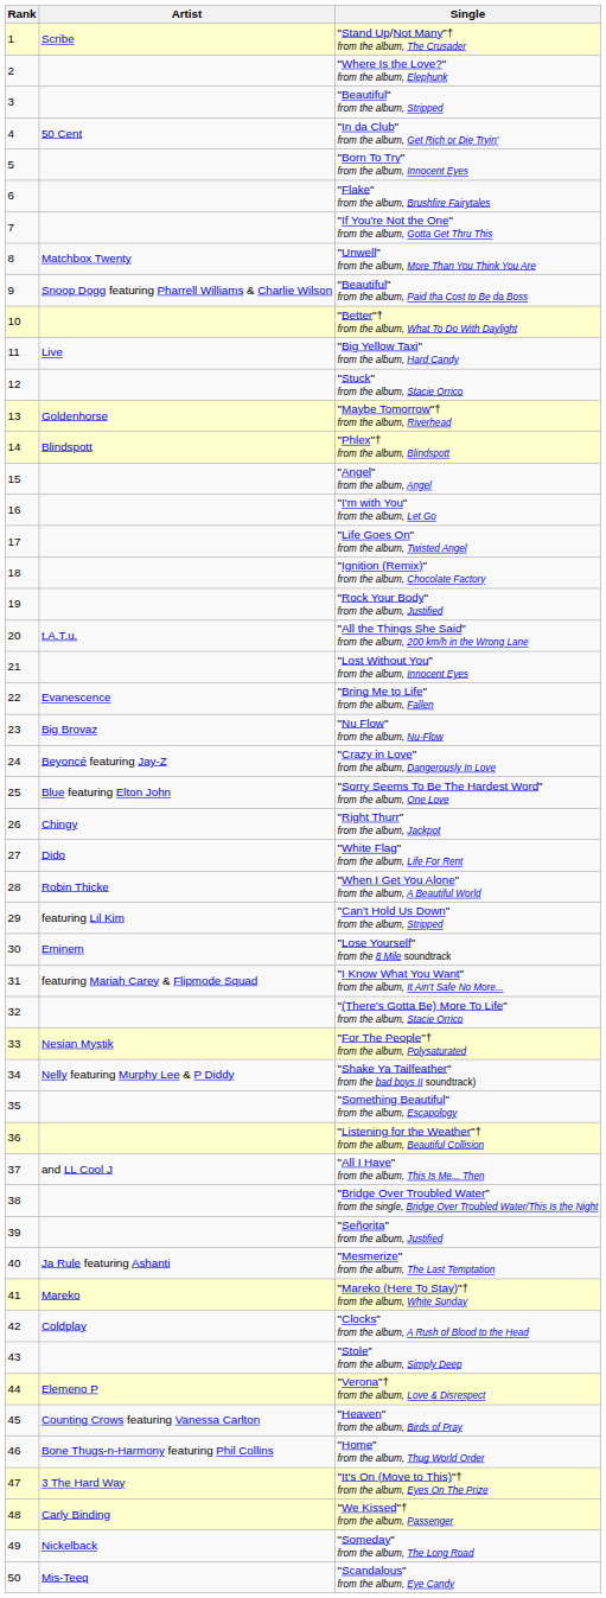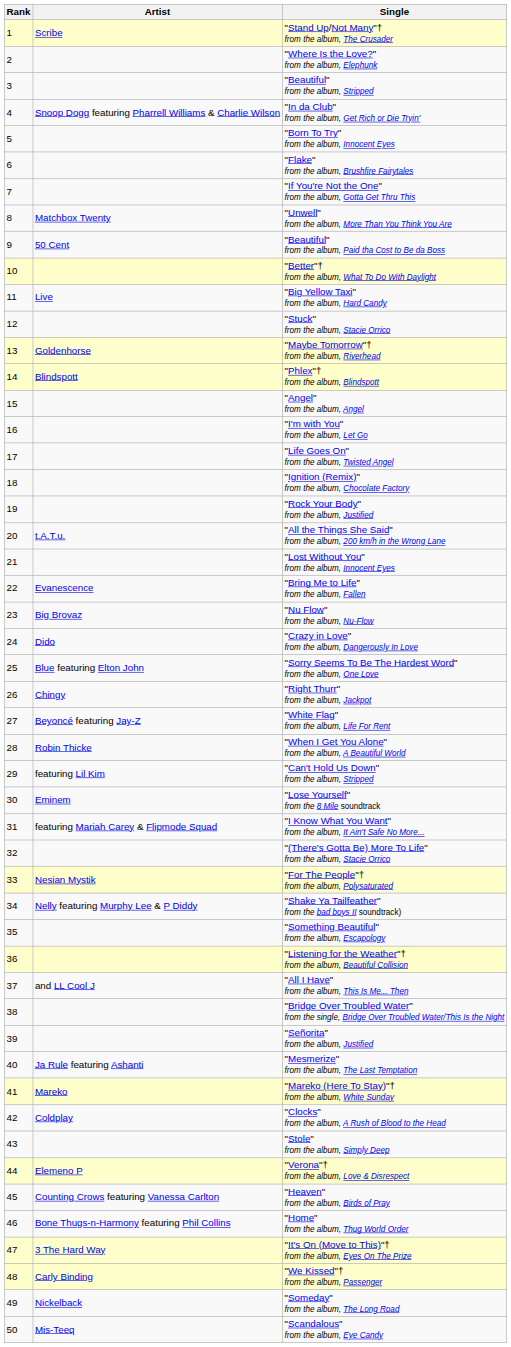 <table class="wikitable sortable">
 <tr>
 <th>Rank</th>
 <th>Artist</th>
 <th>Single</th>
 </tr>
 <tr bgcolor="#FFFFCC">
 <td>1</td>
 <td><a href='#'>Scribe</a></td>
 <td>"<a href='#'>Stand Up</a>/<a href='#'>Not Many</a>"† <br><small><em>from the album, <a href='#'>The Crusader</a></em></small><br></td>
 </tr>
 <tr>
 <td>2</td>
 <td></td>
 <td>"<a href='#'>Where Is the Love?</a>" <br><small><em>from the album, <a href='#'>Elephunk</a></em></small><br></td>
 </tr>
 <tr>
 <td>3</td>
 <td></td>
 <td>"<a href='#'>Beautiful</a>" <br><small><em>from the album, <a href='#'>Stripped</a></em></small><br></td>
 </tr>
 <tr>
 <td>4</td>
-<td><a href='#'>50 Cent</a></td>
+<td><a href='#'>Snoop Dogg</a> featuring <a href='#'>Pharrell Williams</a> & <a href='#'>Charlie Wilson</a></td>
 <td>"<a href='#'>In da Club</a>" <br><small><em>from the album, <a href='#'>Get Rich or Die Tryin'</a></em></small><br></td>
 </tr>
 <tr>
 <td>5</td>
 <td></td>
 <td>"<a href='#'>Born To Try</a>" <br><small><em>from the album, <a href='#'>Innocent Eyes</a></em></small><br></td>
 </tr>
 <tr>
 <td>6</td>
 <td></td>
 <td>"<a href='#'>Flake</a>" <br><small><em>from the album, <a href='#'>Brushfire Fairytales</a></em></small><br></td>
 </tr>
 <tr>
 <td>7</td>
 <td></td>
 <td>"<a href='#'>If You're Not the One</a>" <br><small><em>from the album, <a href='#'>Gotta Get Thru This</a></em></small><br></td>
 </tr>
 <tr>
 <td>8</td>
 <td><a href='#'>Matchbox Twenty</a></td>
 <td>"<a href='#'>Unwell</a>" <br><small><em>from the album, <a href='#'>More Than You Think You Are</a></em></small><br></td>
 </tr>
 <tr>
 <td>9</td>
-<td><a href='#'>Snoop Dogg</a> featuring <a href='#'>Pharrell Williams</a> & <a href='#'>Charlie Wilson</a></td>
+<td><a href='#'>50 Cent</a></td>
 <td>"<a href='#'>Beautiful</a>" <br><small><em>from the album, <a href='#'>Paid tha Cost to Be da Boss</a></em></small><br></td>
 </tr>
 <tr bgcolor="#FFFFCC">
 <td>10</td>
 <td></td>
 <td>"<a href='#'>Better</a>"† <br><small><em>from the album, <a href='#'>What To Do With Daylight</a></em></small><br></td>
 </tr>
 <tr>
 <td>11</td>
 <td><a href='#'>Live</a></td>
 <td>"<a href='#'>Big Yellow Taxi</a>" <br><small><em>from the album, <a href='#'>Hard Candy</a></em></small><br></td>
 </tr>
 <tr>
 <td>12</td>
 <td></td>
 <td>"<a href='#'>Stuck</a>" <br><small><em>from the album, <a href='#'>Stacie Orrico</a></em></small><br></td>
 </tr>
 <tr bgcolor="#FFFFCC">
 <td>13</td>
 <td><a href='#'>Goldenhorse</a></td>
 <td>"<a href='#'>Maybe Tomorrow</a>"† <br><small><em>from the album, <a href='#'>Riverhead</a></em></small><br></td>
 </tr>
 <tr bgcolor="#FFFFCC">
 <td>14</td>
 <td><a href='#'>Blindspott</a></td>
 <td>"<a href='#'>Phlex</a>"† <br><small><em>from the album, <a href='#'>Blindspott</a></em></small><br></td>
 </tr>
 <tr>
 <td>15</td>
 <td></td>
 <td>"<a href='#'>Angel</a>" <br><small><em>from the album, <a href='#'>Angel</a></em></small><br></td>
 </tr>
 <tr>
 <td>16</td>
 <td></td>
 <td>"<a href='#'>I'm with You</a>" <br><small><em>from the album, <a href='#'>Let Go</a></em></small><br></td>
 </tr>
 <tr>
 <td>17</td>
 <td></td>
 <td>"<a href='#'>Life Goes On</a>" <br><small><em>from the album, <a href='#'>Twisted Angel</a></em></small><br></td>
 </tr>
 <tr>
 <td>18</td>
 <td></td>
 <td>"<a href='#'>Ignition (Remix)</a>" <br><small><em>from the album, <a href='#'>Chocolate Factory</a></em></small><br></td>
 </tr>
 <tr>
 <td>19</td>
 <td></td>
 <td>"<a href='#'>Rock Your Body</a>" <br><small><em>from the album, <a href='#'>Justified</a></em></small><br></td>
 </tr>
 <tr>
 <td>20</td>
 <td><a href='#'>t.A.T.u.</a></td>
 <td>"<a href='#'>All the Things She Said</a>" <br><small><em>from the album, <a href='#'>200 km/h in the Wrong Lane</a></em></small><br></td>
 </tr>
 <tr>
 <td>21</td>
 <td></td>
 <td>"<a href='#'>Lost Without You</a>" <br><small><em>from the album, <a href='#'>Innocent Eyes</a></em></small><br></td>
 </tr>
 <tr>
 <td>22</td>
 <td><a href='#'>Evanescence</a></td>
 <td>"<a href='#'>Bring Me to Life</a>" <br><small><em>from the album, <a href='#'>Fallen</a></em></small><br></td>
 </tr>
 <tr>
 <td>23</td>
 <td><a href='#'>Big Brovaz</a></td>
 <td>"<a href='#'>Nu Flow</a>" <br><small><em>from the album, <a href='#'>Nu-Flow</a></em></small><br></td>
 </tr>
 <tr>
 <td>24</td>
-<td><a href='#'>Beyoncé</a> featuring <a href='#'>Jay-Z</a></td>
+<td><a href='#'>Dido</a></td>
 <td>"<a href='#'>Crazy in Love</a>" <br><small><em>from the album, <a href='#'>Dangerously In Love</a></em></small><br></td>
 </tr>
 <tr>
 <td>25</td>
 <td><a href='#'>Blue</a> featuring <a href='#'>Elton John</a></td>
 <td>"<a href='#'>Sorry Seems To Be The Hardest Word</a>" <br><small><em>from the album, <a href='#'>One Love</a></em></small><br></td>
 </tr>
 <tr>
 <td>26</td>
 <td><a href='#'>Chingy</a></td>
 <td>"<a href='#'>Right Thurr</a>" <br><small><em>from the album, <a href='#'>Jackpot</a></em></small><br></td>
 </tr>
 <tr>
 <td>27</td>
-<td><a href='#'>Dido</a></td>
+<td><a href='#'>Beyoncé</a> featuring <a href='#'>Jay-Z</a></td>
 <td>"<a href='#'>White Flag</a>" <br><small><em>from the album, <a href='#'>Life For Rent</a></em></small><br></td>
 </tr>
 <tr>
 <td>28</td>
 <td><a href='#'>Robin Thicke</a></td>
 <td>"<a href='#'>When I Get You Alone</a>" <br><small><em>from the album, <a href='#'>A Beautiful World</a></em></small><br></td>
 </tr>
 <tr>
 <td>29</td>
 <td> featuring <a href='#'>Lil Kim</a></td>
 <td>"<a href='#'>Can't Hold Us Down</a>" <br><small><em>from the album, <a href='#'>Stripped</a></em></small><br></td>
 </tr>
 <tr>
 <td>30</td>
 <td><a href='#'>Eminem</a></td>
 <td>"<a href='#'>Lose Yourself</a>" <br><small><em>from the <a href='#'>8 Mile</a></em> soundtrack</small><br></td>
 </tr>
 <tr>
 <td>31</td>
 <td> featuring <a href='#'>Mariah Carey</a> & <a href='#'>Flipmode Squad</a></td>
 <td>"<a href='#'>I Know What You Want</a>" <br><small><em>from the album, <a href='#'>It Ain't Safe No More...</a></em></small><br></td>
 </tr>
 <tr>
 <td>32</td>
 <td></td>
 <td>"<a href='#'>(There's Gotta Be) More To Life</a>" <br><small><em>from the album, <a href='#'>Stacie Orrico</a></em></small><br></td>
 </tr>
 <tr bgcolor="#FFFFCC">
 <td>33</td>
 <td><a href='#'>Nesian Mystik</a></td>
 <td>"<a href='#'>For The People</a>"† <br><small><em>from the album, <a href='#'>Polysaturated</a></em></small><br></td>
 </tr>
 <tr>
 <td>34</td>
 <td><a href='#'>Nelly</a> featuring <a href='#'>Murphy Lee</a> & <a href='#'>P Diddy</a></td>
 <td>"<a href='#'>Shake Ya Tailfeather</a>" <br><small><em>from the <a href='#'>bad boys II</a></em> soundtrack)</small><br></td>
 </tr>
 <tr>
 <td>35</td>
 <td></td>
 <td>"<a href='#'>Something Beautiful</a>" <br><small><em>from the album, <a href='#'>Escapology</a></em></small><br></td>
 </tr>
 <tr bgcolor="#FFFFCC">
 <td>36</td>
 <td></td>
 <td>"<a href='#'>Listening for the Weather</a>"† <br><small><em>from the album, <a href='#'>Beautiful Collision</a></em></small><br></td>
 </tr>
 <tr>
 <td>37</td>
 <td> and <a href='#'>LL Cool J</a></td>
 <td>"<a href='#'>All I Have</a>" <br><small><em>from the album, <a href='#'>This Is Me... Then</a></em></small><br></td>
 </tr>
 <tr>
 <td>38</td>
 <td></td>
 <td>"<a href='#'>Bridge Over Troubled Water</a>" <br><small><em>from the single, <a href='#'>Bridge Over Troubled Water/This Is the Night</a></em></small><br></td>
 </tr>
 <tr>
 <td>39</td>
 <td></td>
 <td>"<a href='#'>Señorita</a>" <br><small><em>from the album, <a href='#'>Justified</a></em></small><br></td>
 </tr>
 <tr>
 <td>40</td>
 <td><a href='#'>Ja Rule</a> featuring <a href='#'>Ashanti</a></td>
 <td>"<a href='#'>Mesmerize</a>" <br><small><em>from the album, <a href='#'>The Last Temptation</a></em></small><br></td>
 </tr>
 <tr bgcolor="#FFFFCC">
 <td>41</td>
 <td><a href='#'>Mareko</a></td>
 <td>"<a href='#'>Mareko (Here To Stay)</a>"† <br><small><em>from the album, <a href='#'>White Sunday</a></em></small></td>
 </tr>
 <tr>
 <td>42</td>
 <td><a href='#'>Coldplay</a></td>
 <td>"<a href='#'>Clocks</a>" <br><small><em>from the album, <a href='#'>A Rush of Blood to the Head</a></em></small></td>
 </tr>
 <tr>
 <td>43</td>
 <td></td>
 <td>"<a href='#'>Stole</a>" <br><small><em>from the album, <a href='#'>Simply Deep</a></em></small></td>
 </tr>
 <tr bgcolor="#FFFFCC">
 <td>44</td>
 <td><a href='#'>Elemeno P</a></td>
 <td>"<a href='#'>Verona</a>"† <br><small><em>from the album, <a href='#'>Love & Disrespect</a></em></small></td>
 </tr>
 <tr>
 <td>45</td>
 <td><a href='#'>Counting Crows</a> featuring <a href='#'>Vanessa Carlton</a></td>
 <td>"<a href='#'>Heaven</a>" <br><small><em>from the album, <a href='#'>Birds of Pray</a></em></small></td>
 </tr>
 <tr>
 <td>46</td>
 <td><a href='#'>Bone Thugs-n-Harmony</a> featuring <a href='#'>Phil Collins</a></td>
 <td>"<a href='#'>Home</a>" <br><small><em>from the album, <a href='#'>Thug World Order</a></em></small></td>
 </tr>
 <tr bgcolor="#FFFFCC">
 <td>47</td>
 <td><a href='#'>3 The Hard Way</a></td>
 <td>"<a href='#'>It's On (Move to This)</a>"† <br><small><em>from the album, <a href='#'>Eyes On The Prize</a></em></small></td>
 </tr>
 <tr bgcolor="#FFFFCC">
 <td>48</td>
 <td><a href='#'>Carly Binding</a></td>
 <td>"<a href='#'>We Kissed</a>"† <br><small><em>from the album, <a href='#'>Passenger</a></em></small></td>
 </tr>
 <tr>
 <td>49</td>
 <td><a href='#'>Nickelback</a></td>
 <td>"<a href='#'>Someday</a>" <br><small><em>from the album, <a href='#'>The Long Road</a></em></small></td>
 </tr>
 <tr>
 <td>50</td>
 <td><a href='#'>Mis-Teeq</a></td>
 <td>"<a href='#'>Scandalous</a>" <br><small><em>from the album, <a href='#'>Eye Candy</a></em></small></td>
 </tr>
 </table>
